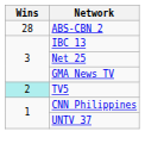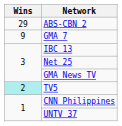 <table class="wikitable sortable">
 <tr>
 <th scope="col" style="width:55px;">Wins</th>
 <th scope="col" style="text-align:center;">Network</th>
 </tr>
 <tr>
-<td scope=row style="text-align:center">28</td>
+<td scope=row style="text-align:center">29</td>
 <td><a href='#'>ABS-CBN 2</a></td>
+</tr>
+<tr>
+<td scope=row style="text-align:center">9</td>
+<td><a href='#'>GMA 7</a></td>
 </tr>
 <tr>
 <td scope=row rowspan="3" style="text-align:center">3</td>
 <td><a href='#'>IBC 13</a></td>
 </tr>
 <tr>
 <td><a href='#'>Net 25</a></td>
 </tr>
 <tr>
 <td><a href='#'>GMA News TV</a></td>
 </tr>
 <tr>
 <td scope=row style="background: paleturquoise; text-align:center">2</td>
 <td><a href='#'>TV5</a></td>
 </tr>
 <tr>
 <td scope=row rowspan="2" style="text-align:center">1</td>
 <td><a href='#'>CNN Philippines</a></td>
 </tr>
 <tr>
 <td><a href='#'>UNTV 37</a></td>
 </tr>
 </table>
